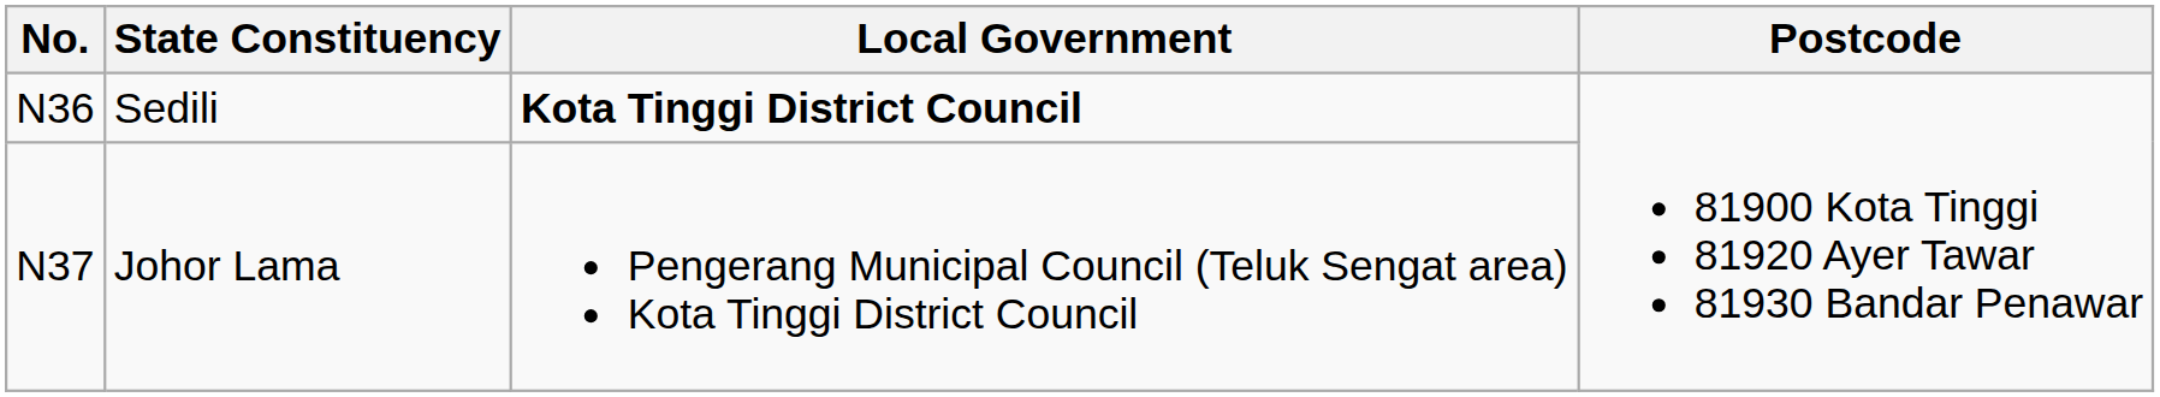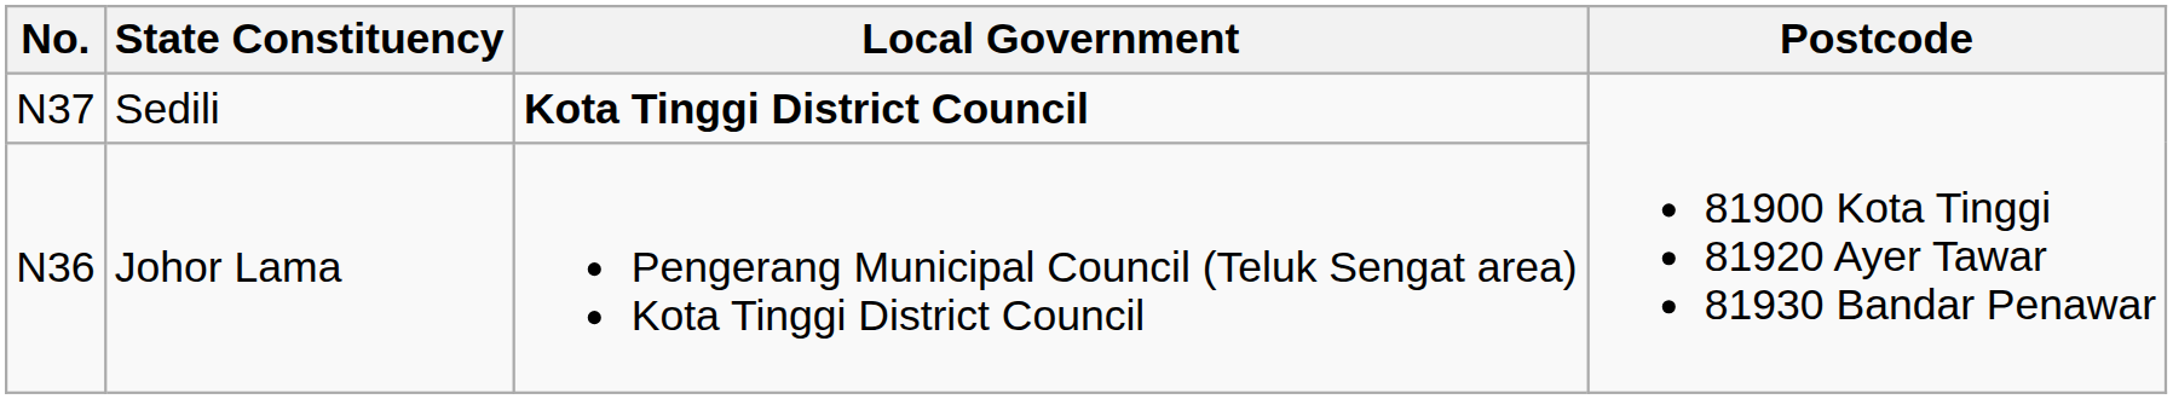 <table class="wikitable">
 <tr>
 <th>No.</th>
 <th>State Constituency</th>
 <th>Local Government</th>
 <th>Postcode</th>
 </tr>
 <tr>
-<td>N36</td>
+<td>N37</td>
 <td>Sedili</td>
 <td><strong>Kota Tinggi District Council</strong></td>
 <td rowspan="2"><br><ul><li>81900 Kota Tinggi</li><li>81920 Ayer Tawar</li><li>81930 Bandar Penawar</li></ul></td>
 </tr>
 <tr>
-<td>N37</td>
+<td>N36</td>
 <td>Johor Lama</td>
 <td><br><ul><li>Pengerang Municipal Council (Teluk Sengat area)</li><li>Kota Tinggi District Council</li></ul></td>
 </tr>
 </table>
